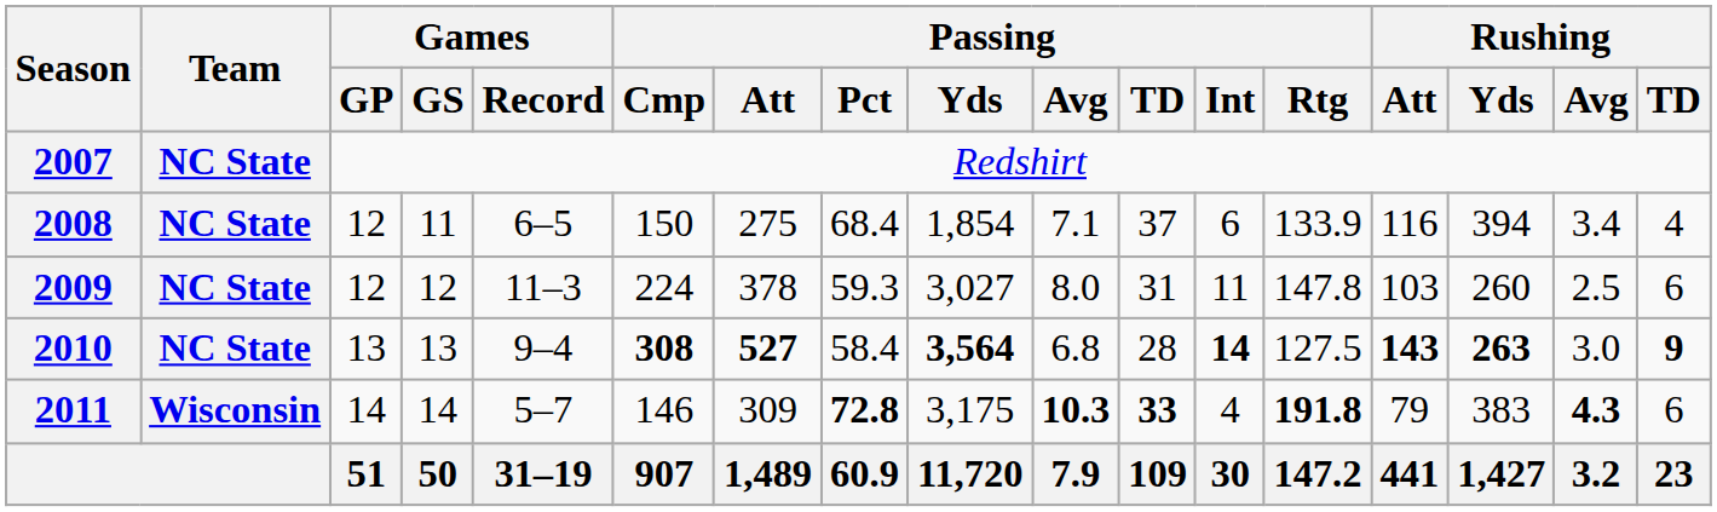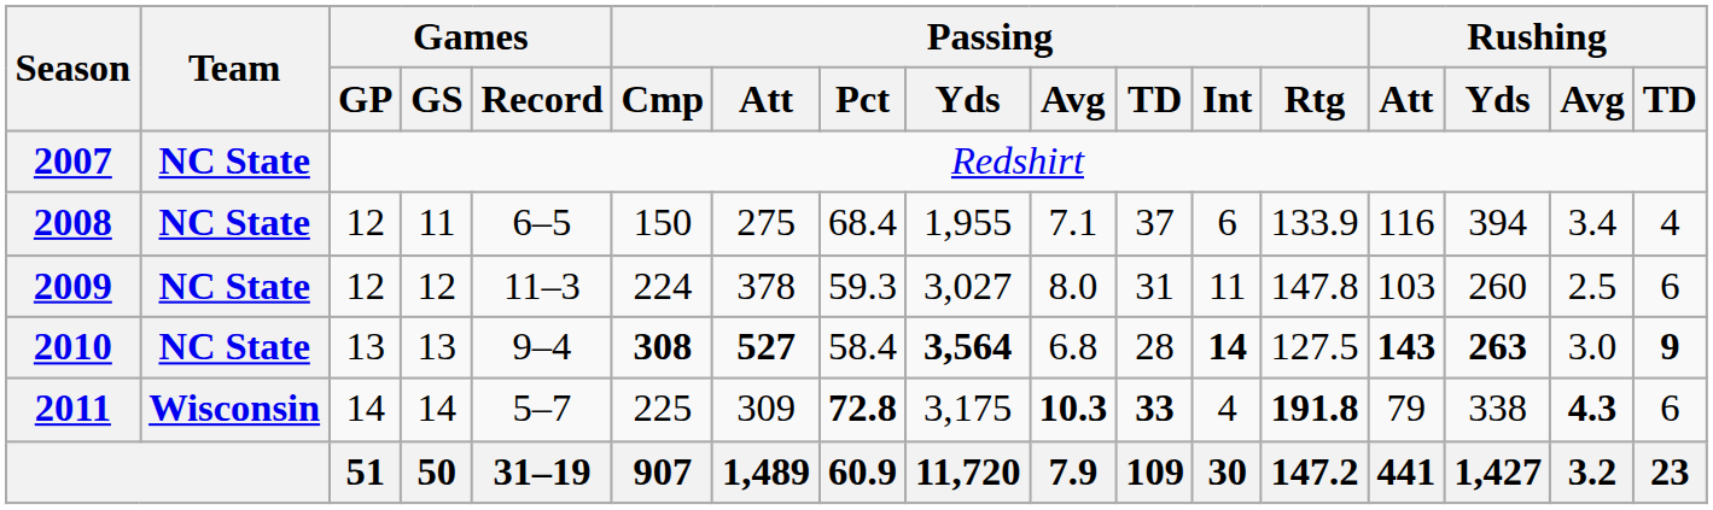 <table class="wikitable" style="text-align:center;">
 <tr>
 <th rowspan="2">Season</th>
 <th rowspan="2">Team</th>
 <th colspan="3">Games</th>
 <th colspan="8">Passing</th>
 <th colspan="5">Rushing</th>
 </tr>
 <tr>
 <th>GP</th>
 <th>GS</th>
 <th>Record</th>
 <th>Cmp</th>
 <th>Att</th>
 <th>Pct</th>
 <th>Yds</th>
 <th>Avg</th>
 <th>TD</th>
 <th>Int</th>
 <th>Rtg</th>
 <th>Att</th>
 <th>Yds</th>
 <th>Avg</th>
 <th>TD</th>
 </tr>
 <tr>
 <th><a href='#'>2007</a></th>
 <th><a href='#'>NC State</a></th>
 <td colspan="16"><em><a href='#'>Redshirt</a> </em></td>
 </tr>
 <tr>
 <th><a href='#'>2008</a></th>
 <th><a href='#'>NC State</a></th>
 <td>12</td>
 <td>11</td>
 <td>6–5</td>
 <td>150</td>
 <td>275</td>
 <td>68.4</td>
-<td>1,854</td>
+<td>1,955</td>
 <td>7.1</td>
 <td>37</td>
 <td>6</td>
 <td>133.9</td>
 <td>116</td>
 <td>394</td>
 <td>3.4</td>
 <td>4</td>
 </tr>
 <tr>
 <th><a href='#'>2009</a></th>
 <th><a href='#'>NC State</a></th>
 <td>12</td>
 <td>12</td>
 <td>11–3</td>
 <td>224</td>
 <td>378</td>
 <td>59.3</td>
 <td>3,027</td>
 <td>8.0</td>
 <td>31</td>
 <td>11</td>
 <td>147.8</td>
 <td>103</td>
 <td>260</td>
 <td>2.5</td>
 <td>6</td>
 </tr>
 <tr>
 <th><a href='#'>2010</a></th>
 <th><a href='#'>NC State</a></th>
 <td>13</td>
 <td>13</td>
 <td>9–4</td>
 <td><strong>308</strong></td>
 <td><strong>527</strong></td>
 <td>58.4</td>
 <td><strong>3,564</strong></td>
 <td>6.8</td>
 <td>28</td>
 <td><strong>14</strong></td>
 <td>127.5</td>
 <td><strong>143</strong></td>
 <td><strong>263</strong></td>
 <td>3.0</td>
 <td><strong>9</strong></td>
 </tr>
 <tr>
 <th><a href='#'>2011</a></th>
 <th><a href='#'>Wisconsin</a></th>
 <td>14</td>
 <td>14</td>
 <td>5–7</td>
-<td>146</td>
+<td>225</td>
 <td>309</td>
 <td><strong>72.8</strong></td>
 <td>3,175</td>
 <td><strong>10.3</strong></td>
 <td><strong>33</strong></td>
 <td>4</td>
 <td><strong>191.8</strong></td>
 <td>79</td>
-<td>383</td>
+<td>338</td>
 <td><strong>4.3</strong></td>
 <td>6</td>
 </tr>
 <tr>
 <th colspan="2"></th>
 <th>51</th>
 <th>50</th>
 <th>31–19</th>
 <th>907</th>
 <th>1,489</th>
 <th>60.9</th>
 <th>11,720</th>
 <th>7.9</th>
 <th>109</th>
 <th>30</th>
 <th>147.2</th>
 <th>441</th>
 <th>1,427</th>
 <th>3.2</th>
 <th>23</th>
 </tr>
 </table>
